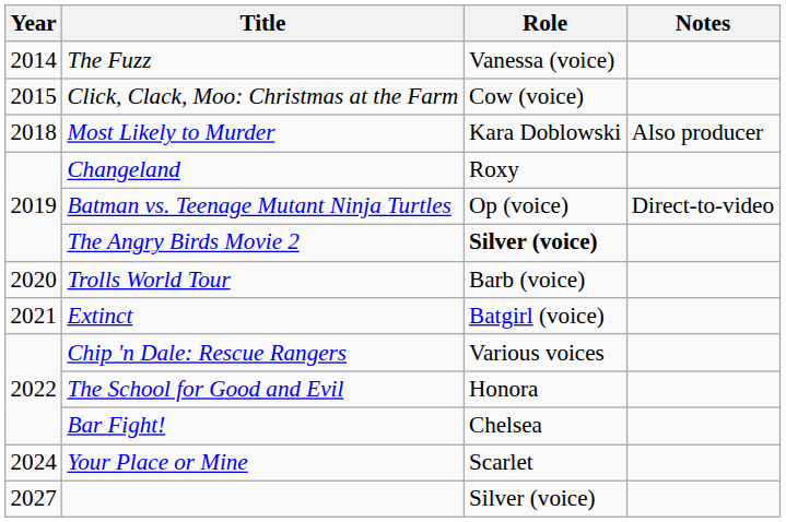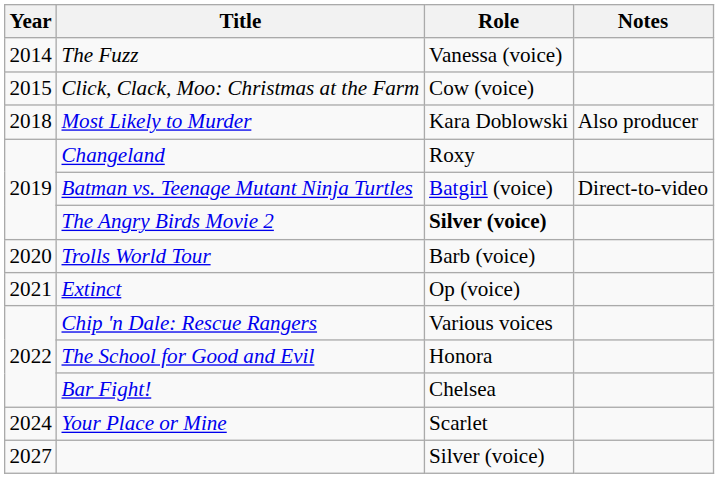 <table class="wikitable sortable">
 <tr>
 <th>Year</th>
 <th>Title</th>
 <th>Role</th>
 <th class="unsortable">Notes</th>
 </tr>
 <tr>
 <td>2014</td>
 <td><em>The Fuzz</em></td>
 <td>Vanessa (voice)</td>
 <td></td>
 </tr>
 <tr>
 <td>2015</td>
 <td><em>Click, Clack, Moo: Christmas at the Farm</em></td>
 <td>Cow (voice)</td>
 <td></td>
 </tr>
 <tr>
 <td>2018</td>
 <td><em><a href='#'>Most Likely to Murder</a></em></td>
 <td>Kara Doblowski</td>
 <td>Also producer</td>
 </tr>
 <tr>
 <td rowspan="3">2019</td>
 <td><em><a href='#'>Changeland</a></em></td>
 <td>Roxy</td>
 <td></td>
 </tr>
 <tr>
 <td><em><a href='#'>Batman vs. Teenage Mutant Ninja Turtles</a></em></td>
-<td>Op (voice)</td>
+<td><a href='#'>Batgirl</a> (voice)</td>
 <td>Direct-to-video</td>
 </tr>
 <tr>
 <td><em><a href='#'>The Angry Birds Movie 2</a></em></td>
 <td><strong>Silver (voice)</strong></td>
 <td></td>
 </tr>
 <tr>
 <td>2020</td>
 <td><em><a href='#'>Trolls World Tour</a></em></td>
 <td>Barb (voice)</td>
 <td></td>
 </tr>
 <tr>
 <td>2021</td>
 <td><em><a href='#'>Extinct</a></em></td>
-<td><a href='#'>Batgirl</a> (voice)</td>
+<td>Op (voice)</td>
 <td></td>
 </tr>
 <tr>
 <td rowspan="3">2022</td>
 <td><em><a href='#'>Chip 'n Dale: Rescue Rangers</a></em></td>
 <td>Various voices</td>
 <td></td>
 </tr>
 <tr>
 <td><em><a href='#'>The School for Good and Evil</a></em></td>
 <td>Honora</td>
 <td></td>
 </tr>
 <tr>
 <td><em><a href='#'>Bar Fight!</a></em></td>
 <td>Chelsea</td>
 <td></td>
 </tr>
 <tr>
 <td>2024</td>
 <td><em><a href='#'>Your Place or Mine</a></em></td>
 <td>Scarlet</td>
 <td></td>
 </tr>
 <tr>
 <td scope="row">2027</td>
 <td></td>
 <td>Silver (voice)</td>
 <td></td>
 </tr>
 </table>
